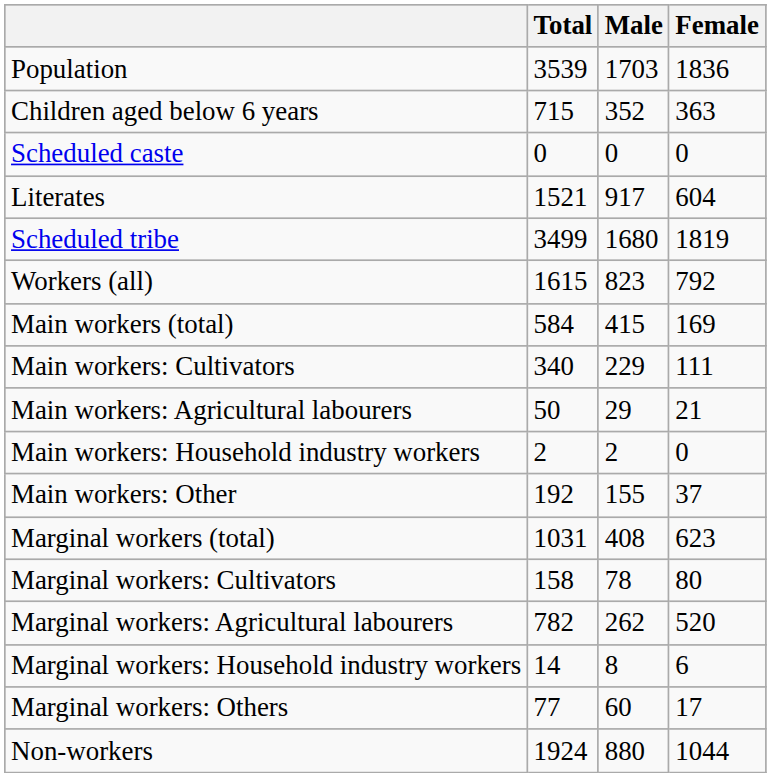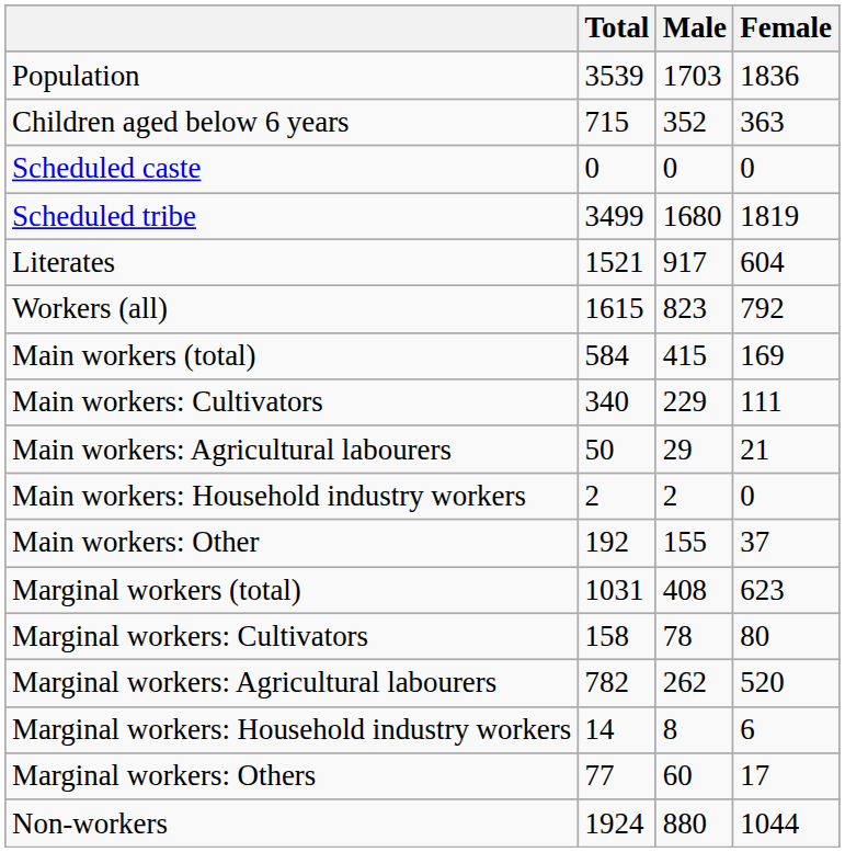 <table class="wikitable sortable">
 <tr>
 <th></th>
 <th>Total</th>
 <th>Male</th>
 <th>Female</th>
 </tr>
 <tr>
 <td>Population</td>
 <td>3539</td>
 <td>1703</td>
 <td>1836</td>
 </tr>
 <tr>
 <td>Children aged below 6 years</td>
 <td>715</td>
 <td>352</td>
 <td>363</td>
 </tr>
 <tr>
 <td><a href='#'>Scheduled caste</a></td>
 <td>0</td>
 <td>0</td>
 <td>0</td>
 </tr>
 <tr>
+<td><a href='#'>Scheduled tribe</a></td>
+<td>3499</td>
+<td>1680</td>
+<td>1819</td>
+</tr>
+<tr>
 <td>Literates</td>
 <td>1521</td>
 <td>917</td>
 <td>604</td>
-</tr>
-<tr>
-<td><a href='#'>Scheduled tribe</a></td>
-<td>3499</td>
-<td>1680</td>
-<td>1819</td>
 </tr>
 <tr>
 <td>Workers (all)</td>
 <td>1615</td>
 <td>823</td>
 <td>792</td>
 </tr>
 <tr>
 <td>Main workers (total)</td>
 <td>584</td>
 <td>415</td>
 <td>169</td>
 </tr>
 <tr>
 <td>Main workers: Cultivators</td>
 <td>340</td>
 <td>229</td>
 <td>111</td>
 </tr>
 <tr>
 <td>Main workers: Agricultural labourers</td>
 <td>50</td>
 <td>29</td>
 <td>21</td>
 </tr>
 <tr>
 <td>Main workers: Household industry workers</td>
 <td>2</td>
 <td>2</td>
 <td>0</td>
 </tr>
 <tr>
 <td>Main workers: Other</td>
 <td>192</td>
 <td>155</td>
 <td>37</td>
 </tr>
 <tr>
 <td>Marginal workers (total)</td>
 <td>1031</td>
 <td>408</td>
 <td>623</td>
 </tr>
 <tr>
 <td>Marginal workers: Cultivators</td>
 <td>158</td>
 <td>78</td>
 <td>80</td>
 </tr>
 <tr>
 <td>Marginal workers: Agricultural labourers</td>
 <td>782</td>
 <td>262</td>
 <td>520</td>
 </tr>
 <tr>
 <td>Marginal workers: Household industry workers</td>
 <td>14</td>
 <td>8</td>
 <td>6</td>
 </tr>
 <tr>
 <td>Marginal workers: Others</td>
 <td>77</td>
 <td>60</td>
 <td>17</td>
 </tr>
 <tr>
 <td>Non-workers</td>
 <td>1924</td>
 <td>880</td>
 <td>1044</td>
 </tr>
 </table>
